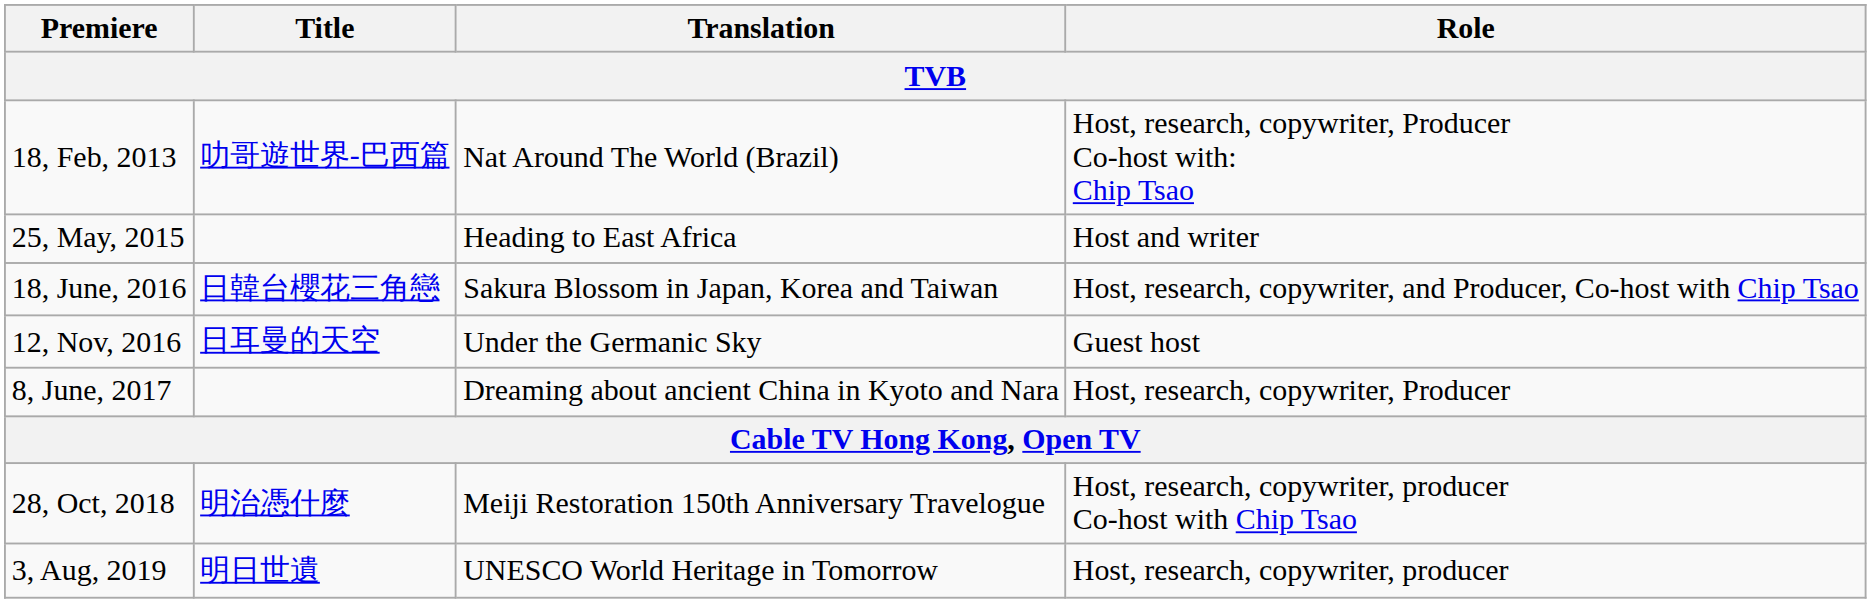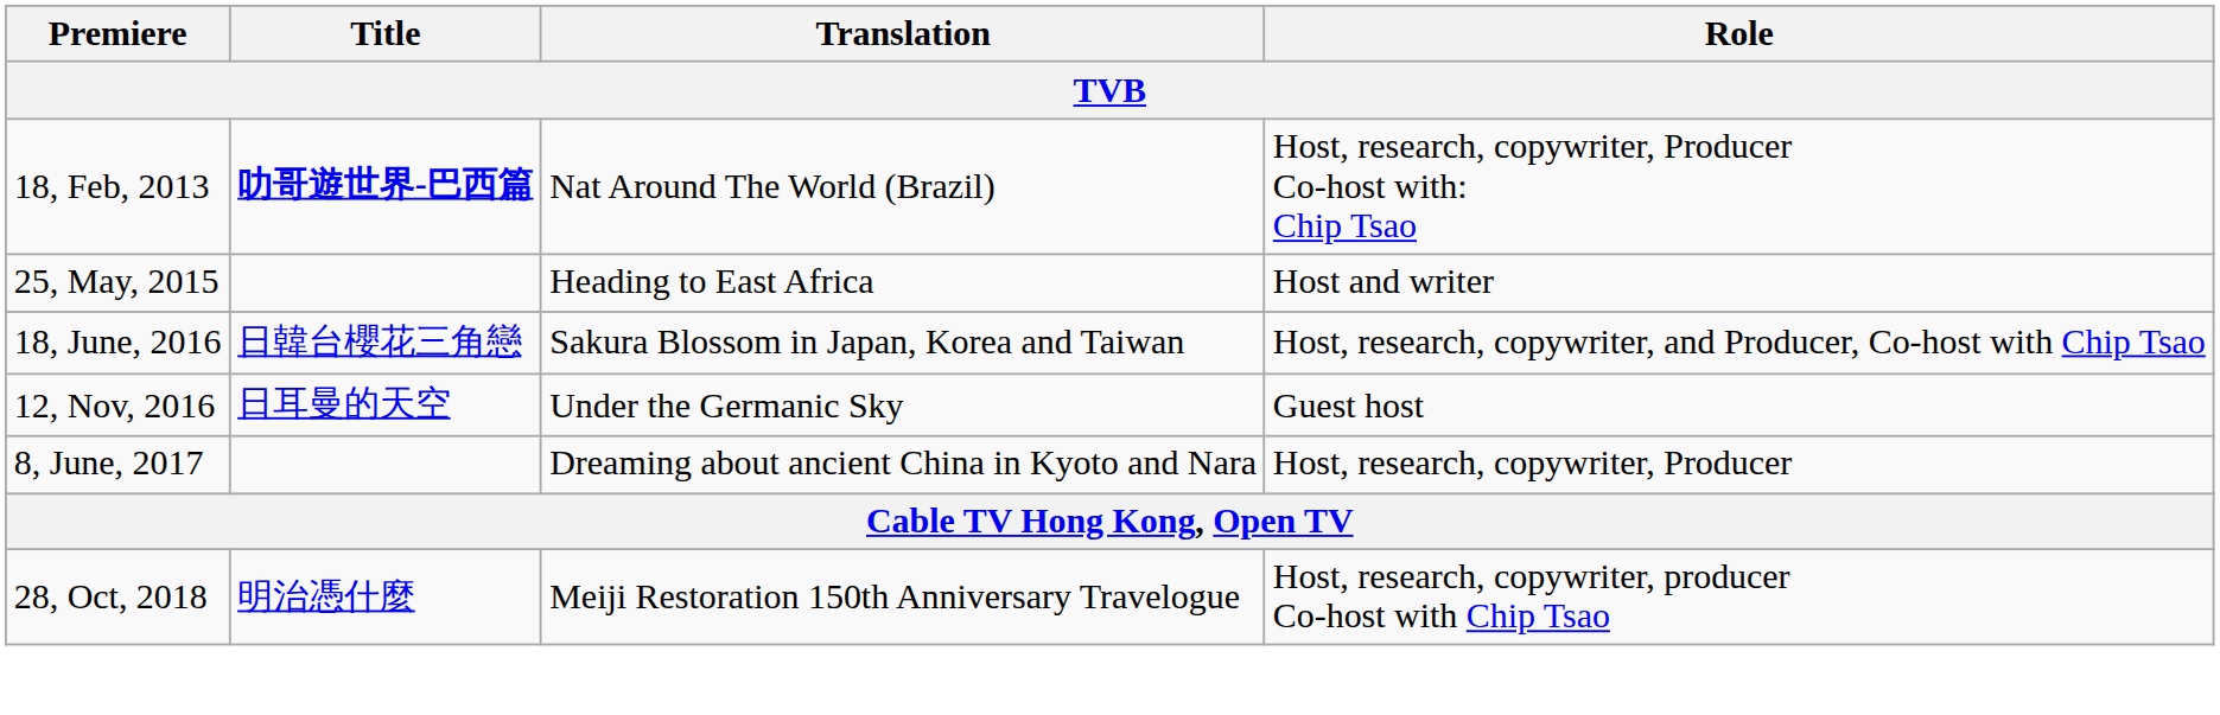 <table class="wikitable sortable mw-collapsible">
 <tr>
 <th>Premiere</th>
 <th>Title</th>
 <th>Translation</th>
 <th>Role</th>
 </tr>
 <tr>
 <th colspan="4"><a href='#'>TVB</a></th>
 </tr>
 <tr>
 <td>18, Feb, 2013</td>
-<td><a href='#'>叻哥遊世界-巴西篇</a></td>
+<td><strong><a href='#'>叻哥遊世界-巴西篇</a></strong></td>
 <td>Nat Around The World (Brazil)</td>
 <td>Host, research, copywriter, Producer<br>Co-host with:<br><a href='#'>Chip Tsao</a></td>
 </tr>
 <tr>
 <td>25, May, 2015</td>
 <td></td>
 <td>Heading to East Africa</td>
 <td>Host and writer</td>
 </tr>
 <tr>
 <td>18, June, 2016</td>
 <td><a href='#'>日韓台櫻花三角戀</a></td>
 <td>Sakura Blossom in Japan, Korea and Taiwan</td>
 <td>Host, research, copywriter, and Producer, Co-host with <a href='#'>Chip Tsao</a></td>
 </tr>
 <tr>
 <td>12, Nov, 2016</td>
 <td><a href='#'>日耳曼的天空</a></td>
 <td>Under the Germanic Sky</td>
 <td>Guest host</td>
 </tr>
 <tr>
 <td>8, June, 2017</td>
 <td></td>
 <td>Dreaming about ancient China in Kyoto and Nara</td>
 <td>Host, research, copywriter, Producer</td>
 </tr>
 <tr>
 <th colspan="4"><a href='#'>Cable TV Hong Kong</a>, <a href='#'>Open TV</a></th>
 </tr>
 <tr>
 <td>28, Oct, 2018</td>
 <td><a href='#'>明治憑什麼</a></td>
 <td>Meiji Restoration 150th Anniversary Travelogue</td>
 <td>Host, research, copywriter, producer<br>Co-host with <a href='#'>Chip Tsao</a></td>
 </tr>
-<tr>
-<td>3, Aug, 2019</td>
-<td><a href='#'>明日世遺</a></td>
-<td>UNESCO World Heritage in Tomorrow</td>
-<td>Host, research, copywriter, producer</td>
-</tr>
 </table>
